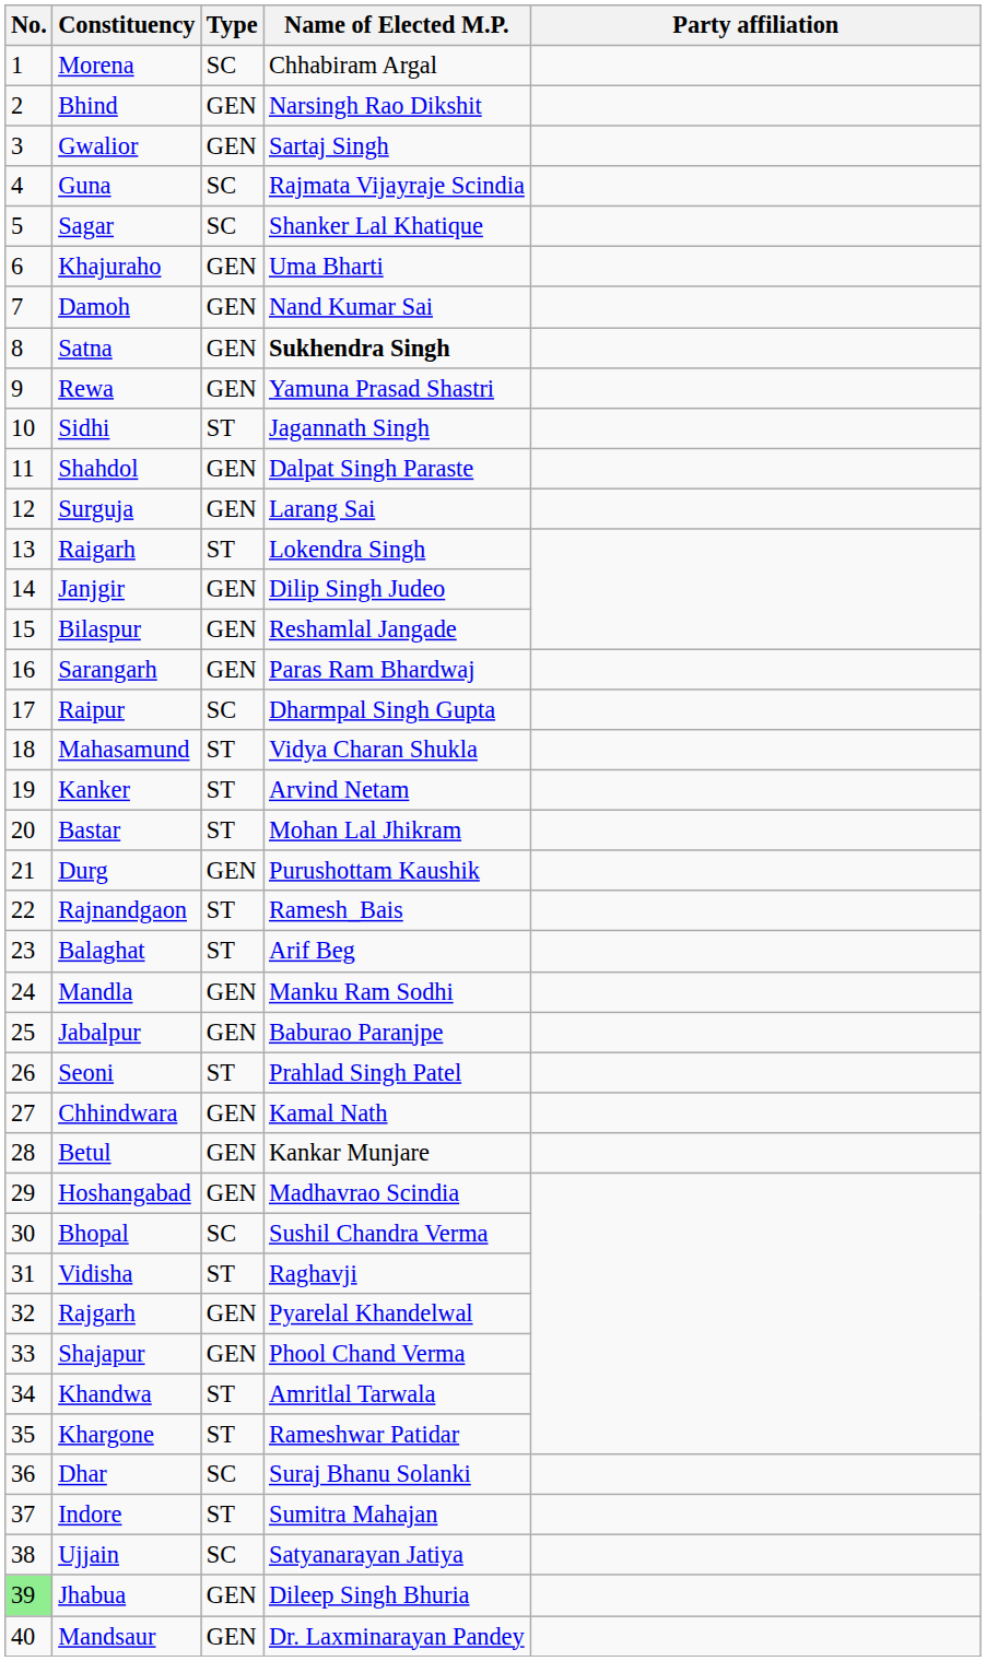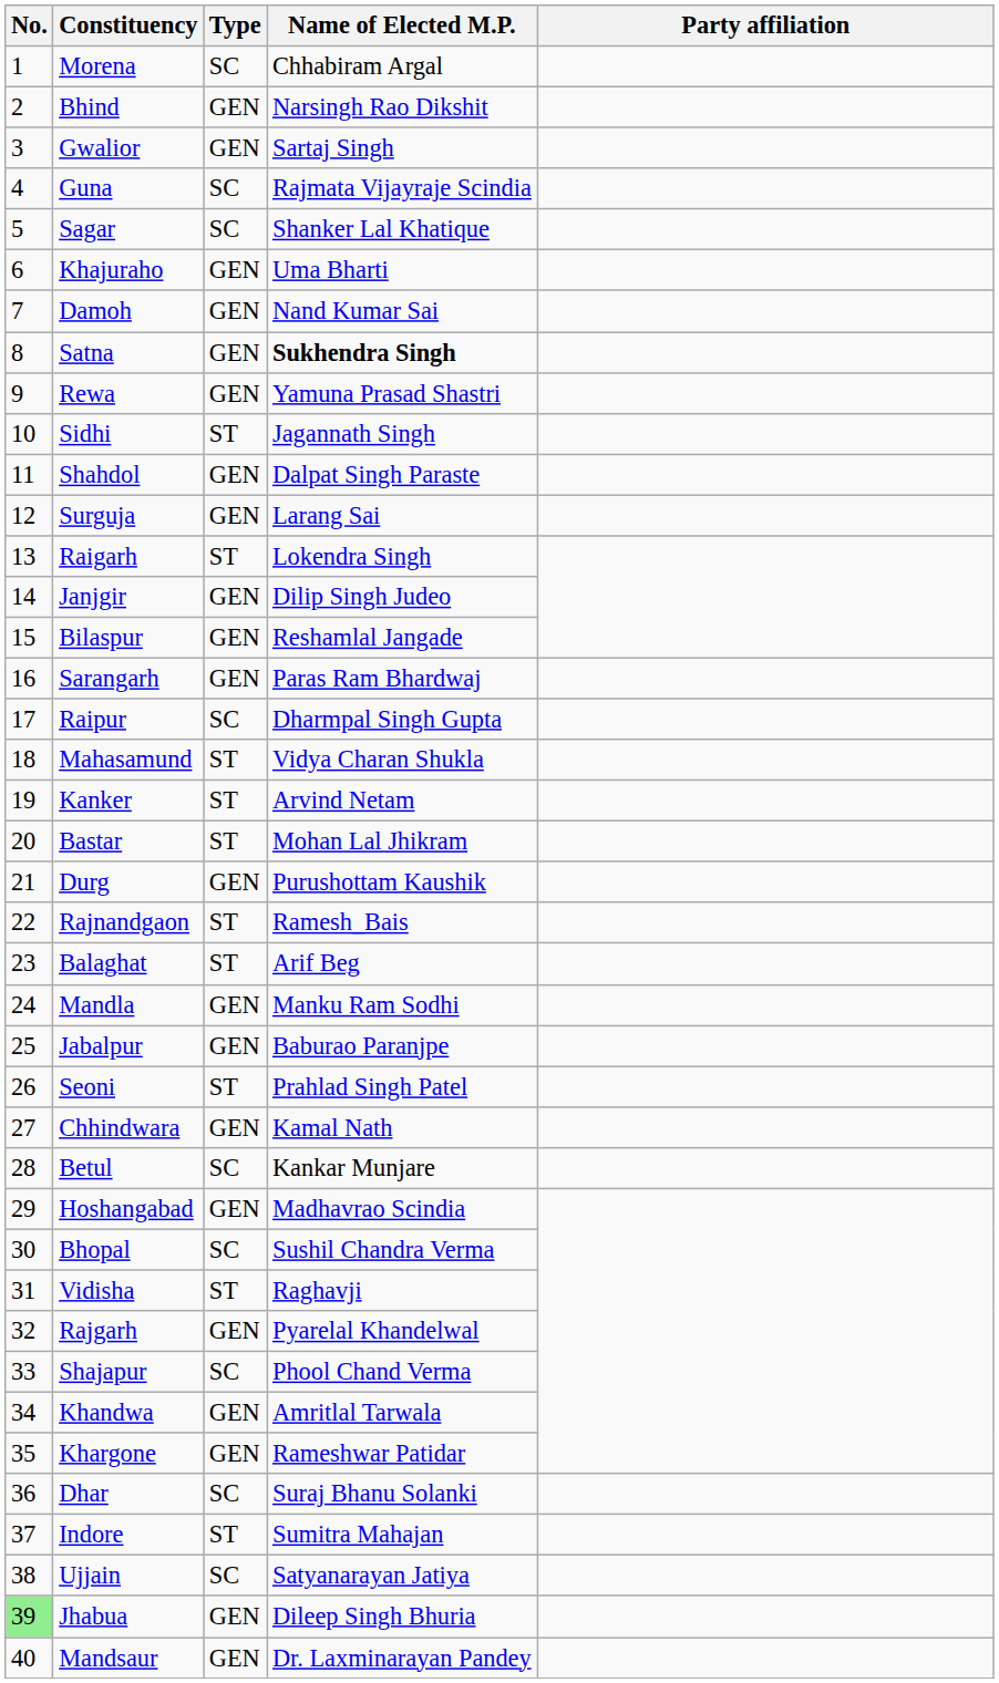 <table class="wikitable" style="font-size:95%;">
 <tr>
 <th>No.</th>
 <th>Constituency</th>
 <th>Type</th>
 <th>Name of Elected M.P.</th>
 <th colspan="2" style="width:18em">Party affiliation</th>
 </tr>
 <tr>
 <td>1</td>
 <td><a href='#'>Morena</a></td>
 <td>SC</td>
 <td>Chhabiram Argal</td>
 <td></td>
 </tr>
 <tr>
 <td>2</td>
 <td><a href='#'>Bhind</a></td>
 <td>GEN</td>
 <td><a href='#'>Narsingh Rao Dikshit</a></td>
 <td></td>
 </tr>
 <tr>
 <td>3</td>
 <td><a href='#'>Gwalior</a></td>
 <td>GEN</td>
 <td><a href='#'>Sartaj Singh</a></td>
 <td></td>
 </tr>
 <tr>
 <td>4</td>
 <td><a href='#'>Guna</a></td>
 <td>SC</td>
 <td><a href='#'>Rajmata Vijayraje Scindia</a></td>
 <td></td>
 </tr>
 <tr>
 <td>5</td>
 <td><a href='#'>Sagar</a></td>
 <td>SC</td>
 <td><a href='#'>Shanker Lal Khatique</a></td>
 <td></td>
 </tr>
 <tr>
 <td>6</td>
 <td><a href='#'>Khajuraho</a></td>
 <td>GEN</td>
 <td><a href='#'>Uma Bharti</a></td>
 <td></td>
 </tr>
 <tr>
 <td>7</td>
 <td><a href='#'>Damoh</a></td>
 <td>GEN</td>
 <td><a href='#'>Nand Kumar Sai</a></td>
 </tr>
 <tr>
 <td>8</td>
 <td><a href='#'>Satna</a></td>
 <td>GEN</td>
 <td><strong>Sukhendra Singh</strong></td>
 <td></td>
 </tr>
 <tr>
 <td>9</td>
 <td><a href='#'>Rewa</a></td>
 <td>GEN</td>
 <td><a href='#'>Yamuna Prasad Shastri</a></td>
 <td></td>
 </tr>
 <tr>
 <td>10</td>
 <td><a href='#'>Sidhi</a></td>
 <td>ST</td>
 <td><a href='#'>Jagannath Singh</a></td>
 <td></td>
 </tr>
 <tr>
 <td>11</td>
 <td><a href='#'>Shahdol</a></td>
 <td>GEN</td>
 <td><a href='#'>Dalpat Singh Paraste</a></td>
 <td></td>
 </tr>
 <tr>
 <td>12</td>
 <td><a href='#'>Surguja</a></td>
 <td>GEN</td>
 <td><a href='#'>Larang Sai</a></td>
 <td></td>
 </tr>
 <tr>
 <td>13</td>
 <td><a href='#'>Raigarh</a></td>
 <td>ST</td>
 <td><a href='#'>Lokendra Singh</a></td>
 </tr>
 <tr>
 <td>14</td>
 <td><a href='#'>Janjgir</a></td>
 <td>GEN</td>
 <td><a href='#'>Dilip Singh Judeo</a></td>
 </tr>
 <tr>
 <td>15</td>
 <td><a href='#'>Bilaspur</a></td>
 <td>GEN</td>
 <td><a href='#'>Reshamlal Jangade</a></td>
 </tr>
 <tr>
 <td>16</td>
 <td><a href='#'>Sarangarh</a></td>
 <td>GEN</td>
 <td><a href='#'>Paras Ram Bhardwaj</a></td>
 <td></td>
 </tr>
 <tr>
 <td>17</td>
 <td><a href='#'>Raipur</a></td>
 <td>SC</td>
 <td><a href='#'>Dharmpal Singh Gupta</a></td>
 <td></td>
 </tr>
 <tr>
 <td>18</td>
 <td><a href='#'>Mahasamund</a></td>
 <td>ST</td>
 <td><a href='#'>Vidya Charan Shukla</a></td>
 <td></td>
 </tr>
 <tr>
 <td>19</td>
 <td><a href='#'>Kanker</a></td>
 <td>ST</td>
 <td><a href='#'>Arvind Netam</a></td>
 <td></td>
 </tr>
 <tr>
 <td>20</td>
 <td><a href='#'>Bastar</a></td>
 <td>ST</td>
 <td><a href='#'>Mohan Lal Jhikram</a></td>
 </tr>
 <tr>
 <td>21</td>
 <td><a href='#'>Durg</a></td>
 <td>GEN</td>
 <td><a href='#'>Purushottam Kaushik</a></td>
 <td></td>
 </tr>
 <tr>
 <td>22</td>
 <td><a href='#'>Rajnandgaon</a></td>
 <td>ST</td>
 <td><a href='#'>Ramesh_Bais</a></td>
 <td></td>
 </tr>
 <tr>
 <td>23</td>
 <td><a href='#'>Balaghat</a></td>
 <td>ST</td>
 <td><a href='#'>Arif Beg</a></td>
 <td></td>
 </tr>
 <tr>
 <td>24</td>
 <td><a href='#'>Mandla</a></td>
 <td>GEN</td>
 <td><a href='#'>Manku Ram Sodhi</a></td>
 <td></td>
 </tr>
 <tr>
 <td>25</td>
 <td><a href='#'>Jabalpur</a></td>
 <td>GEN</td>
 <td><a href='#'>Baburao Paranjpe</a></td>
 <td></td>
 </tr>
 <tr>
 <td>26</td>
 <td><a href='#'>Seoni</a></td>
 <td>ST</td>
 <td><a href='#'>Prahlad Singh Patel</a></td>
 </tr>
 <tr>
 <td>27</td>
 <td><a href='#'>Chhindwara</a></td>
 <td>GEN</td>
 <td><a href='#'>Kamal Nath</a></td>
 <td></td>
 </tr>
 <tr>
 <td>28</td>
 <td><a href='#'>Betul</a></td>
-<td>GEN</td>
+<td>SC</td>
 <td>Kankar Munjare</td>
 <td></td>
 </tr>
 <tr>
 <td>29</td>
 <td><a href='#'>Hoshangabad</a></td>
 <td>GEN</td>
 <td><a href='#'>Madhavrao Scindia</a></td>
 </tr>
 <tr>
 <td>30</td>
 <td><a href='#'>Bhopal</a></td>
 <td>SC</td>
 <td><a href='#'>Sushil Chandra Verma</a></td>
 </tr>
 <tr>
 <td>31</td>
 <td><a href='#'>Vidisha</a></td>
 <td>ST</td>
 <td><a href='#'>Raghavji</a></td>
 </tr>
 <tr>
 <td>32</td>
 <td><a href='#'>Rajgarh</a></td>
 <td>GEN</td>
 <td><a href='#'>Pyarelal Khandelwal</a></td>
 </tr>
 <tr>
 <td>33</td>
 <td><a href='#'>Shajapur</a></td>
-<td>GEN</td>
+<td>SC</td>
 <td><a href='#'>Phool Chand Verma</a></td>
 </tr>
 <tr>
 <td>34</td>
 <td><a href='#'>Khandwa</a></td>
-<td>ST</td>
+<td>GEN</td>
 <td><a href='#'>Amritlal Tarwala</a></td>
 </tr>
 <tr>
 <td>35</td>
 <td><a href='#'>Khargone</a></td>
-<td>ST</td>
+<td>GEN</td>
 <td><a href='#'>Rameshwar Patidar</a></td>
 </tr>
 <tr>
 <td>36</td>
 <td><a href='#'>Dhar</a></td>
 <td>SC</td>
 <td><a href='#'>Suraj Bhanu Solanki</a></td>
 <td></td>
 </tr>
 <tr>
 <td>37</td>
 <td><a href='#'>Indore</a></td>
 <td>ST</td>
 <td><a href='#'>Sumitra Mahajan</a></td>
 <td></td>
 </tr>
 <tr>
 <td>38</td>
 <td><a href='#'>Ujjain</a></td>
 <td>SC</td>
 <td><a href='#'>Satyanarayan Jatiya</a></td>
 </tr>
 <tr>
 <td style="background: lightgreen;">39</td>
 <td><a href='#'>Jhabua</a></td>
 <td>GEN</td>
 <td><a href='#'>Dileep Singh Bhuria</a></td>
 <td></td>
 </tr>
 <tr>
 <td>40</td>
 <td><a href='#'>Mandsaur</a></td>
 <td>GEN</td>
 <td><a href='#'>Dr. Laxminarayan Pandey</a></td>
 <td></td>
 </tr>
 <tr>
 </tr>
 </table>
